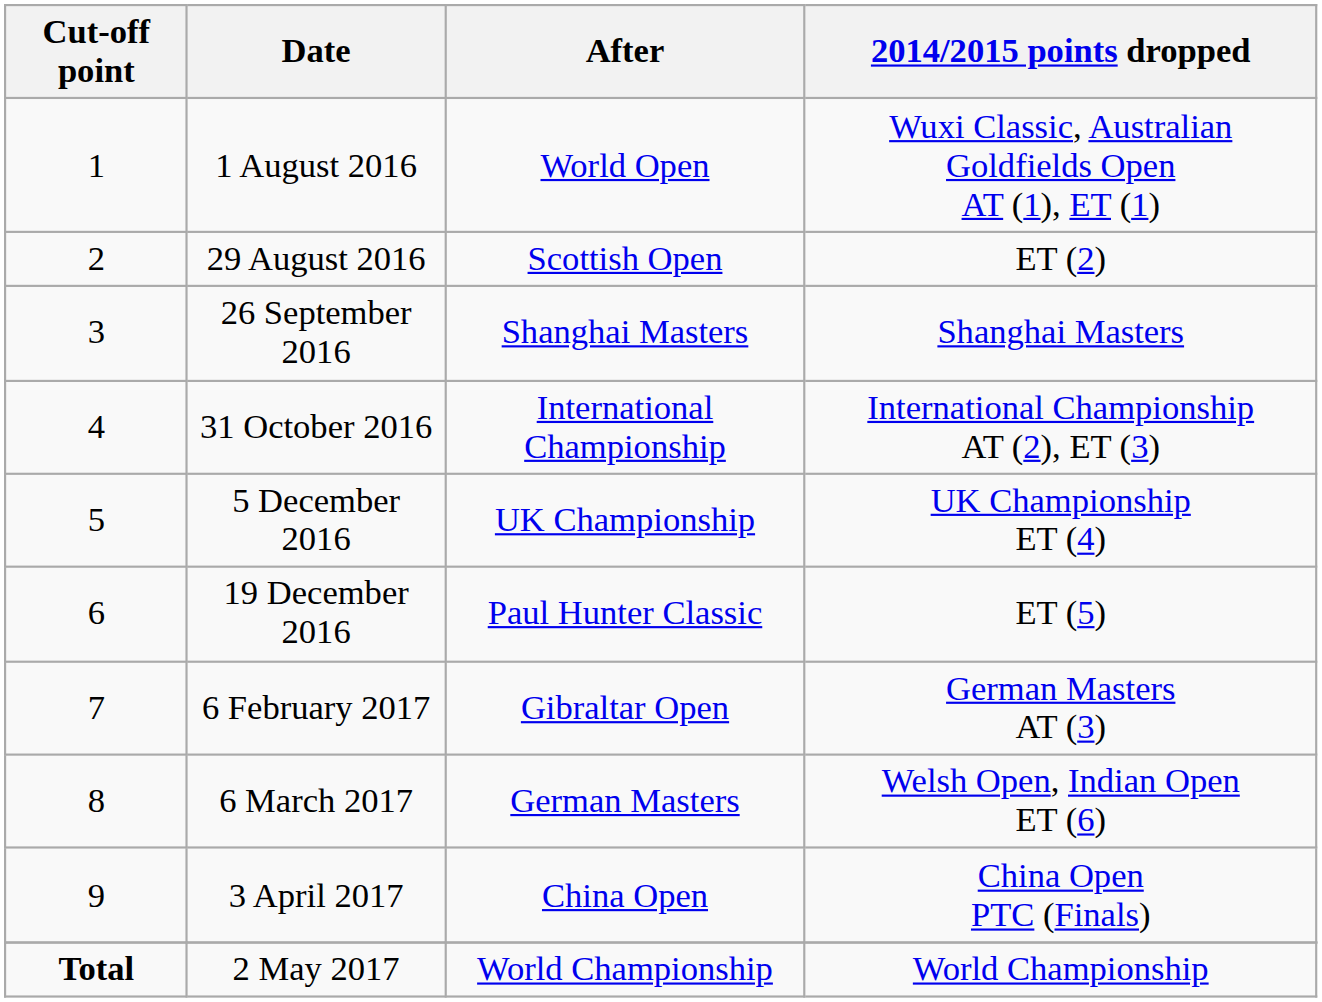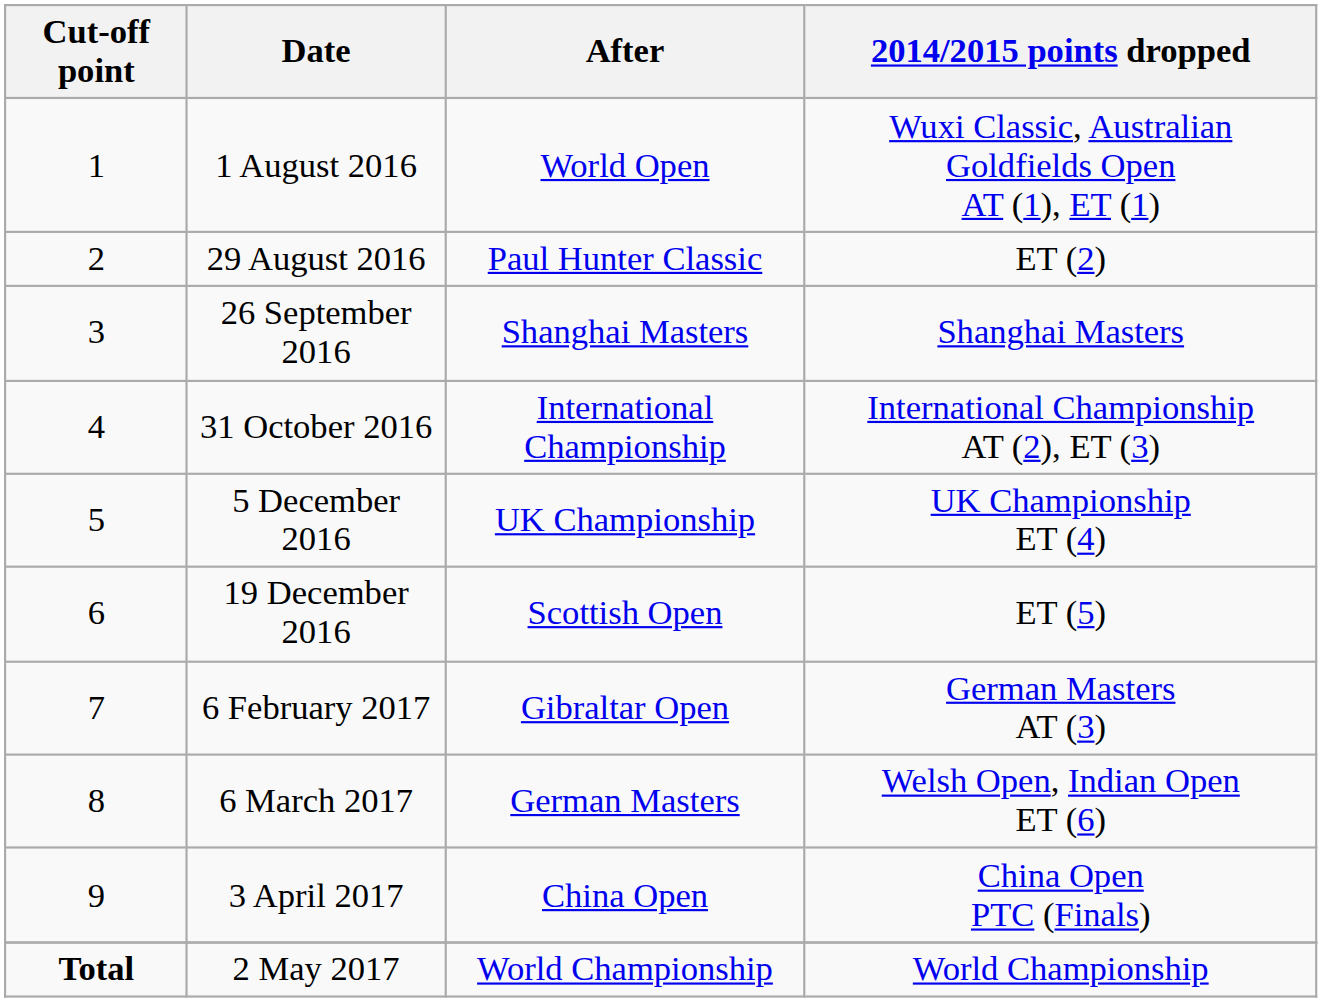 <table class="wikitable" style="text-align: center;">
 <tr>
 <th>Cut-off point</th>
 <th>Date</th>
 <th>After</th>
 <th><a href='#'>2014/2015 points</a> dropped</th>
 </tr>
 <tr>
 <td>1</td>
 <td>1 August 2016</td>
 <td><a href='#'>World Open</a></td>
 <td><a href='#'>Wuxi Classic</a>, <a href='#'>Australian Goldfields Open</a><br><a href='#'>AT</a> (<a href='#'>1</a>), <a href='#'>ET</a> (<a href='#'>1</a>)</td>
 </tr>
 <tr>
 <td>2</td>
 <td>29 August 2016</td>
-<td><a href='#'>Scottish Open</a></td>
+<td><a href='#'>Paul Hunter Classic</a></td>
 <td>ET (<a href='#'>2</a>)</td>
 </tr>
 <tr>
 <td>3</td>
 <td>26 September 2016</td>
 <td><a href='#'>Shanghai Masters</a></td>
 <td><a href='#'>Shanghai Masters</a></td>
 </tr>
 <tr>
 <td>4</td>
 <td>31 October 2016</td>
 <td><a href='#'>International Championship</a></td>
 <td><a href='#'>International Championship</a><br>AT (<a href='#'>2</a>), ET (<a href='#'>3</a>)</td>
 </tr>
 <tr>
 <td>5</td>
 <td>5 December 2016</td>
 <td><a href='#'>UK Championship</a></td>
 <td><a href='#'>UK Championship</a><br>ET (<a href='#'>4</a>)</td>
 </tr>
 <tr>
 <td>6</td>
 <td>19 December 2016</td>
-<td><a href='#'>Paul Hunter Classic</a></td>
+<td><a href='#'>Scottish Open</a></td>
 <td>ET (<a href='#'>5</a>)</td>
 </tr>
 <tr>
 <td>7</td>
 <td>6 February 2017</td>
 <td><a href='#'>Gibraltar Open</a></td>
 <td><a href='#'>German Masters</a><br>AT (<a href='#'>3</a>)</td>
 </tr>
 <tr>
 <td>8</td>
 <td>6 March 2017</td>
 <td><a href='#'>German Masters</a></td>
 <td><a href='#'>Welsh Open</a>, <a href='#'>Indian Open</a><br>ET (<a href='#'>6</a>)</td>
 </tr>
 <tr>
 <td>9</td>
 <td>3 April 2017</td>
 <td><a href='#'>China Open</a></td>
 <td><a href='#'>China Open</a><br><a href='#'>PTC</a> (<a href='#'>Finals</a>)</td>
 </tr>
 <tr>
 </tr>
 <tr>
 <td><strong>Total</strong></td>
 <td>2 May 2017</td>
 <td><a href='#'>World Championship</a></td>
 <td><a href='#'>World Championship</a></td>
 </tr>
 </table>
